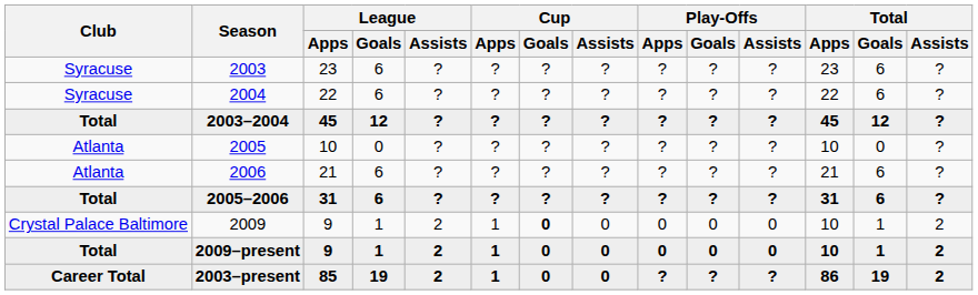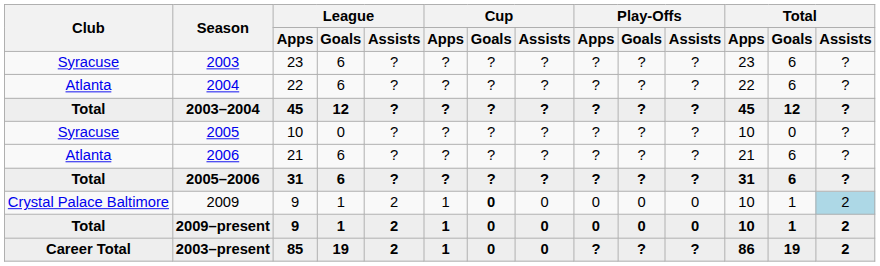 <table class="wikitable" style="text-align: center;">
 <tr>
 <th rowspan="2">Club</th>
 <th rowspan="2">Season</th>
 <th colspan="3">League</th>
 <th colspan="3">Cup</th>
 <th colspan="3">Play-Offs</th>
 <th colspan="3">Total</th>
 </tr>
 <tr>
 <th>Apps</th>
 <th>Goals</th>
 <th>Assists</th>
 <th>Apps</th>
 <th>Goals</th>
 <th>Assists</th>
 <th>Apps</th>
 <th>Goals</th>
 <th>Assists</th>
 <th>Apps</th>
 <th>Goals</th>
 <th>Assists</th>
 </tr>
 <tr>
 <td rowspan="1" valign="top"><a href='#'>Syracuse</a></td>
 <td><a href='#'>2003</a></td>
 <td>23</td>
 <td>6</td>
 <td>?</td>
 <td>?</td>
 <td>?</td>
 <td>?</td>
 <td>?</td>
 <td>?</td>
 <td>?</td>
 <td>23</td>
 <td>6</td>
 <td>?</td>
 </tr>
 <tr>
-<td><a href='#'>Syracuse</a></td>
+<td><a href='#'>Atlanta</a></td>
 <td><a href='#'>2004</a></td>
 <td>22</td>
 <td>6</td>
 <td>?</td>
 <td>?</td>
 <td>?</td>
 <td>?</td>
 <td>?</td>
 <td>?</td>
 <td>?</td>
 <td>22</td>
 <td>6</td>
 <td>?</td>
 </tr>
 <tr style="font-weight:bold; background-color:#eeeeee;">
 <td><strong>Total</strong></td>
 <td>2003–2004</td>
 <td>45</td>
 <td>12</td>
 <td>?</td>
 <td>?</td>
 <td>?</td>
 <td>?</td>
 <td>?</td>
 <td>?</td>
 <td>?</td>
 <td>45</td>
 <td>12</td>
 <td>?</td>
 </tr>
 <tr>
-<td><a href='#'>Atlanta</a></td>
+<td><a href='#'>Syracuse</a></td>
 <td><a href='#'>2005</a></td>
 <td>10</td>
 <td>0</td>
 <td>?</td>
 <td>?</td>
 <td>?</td>
 <td>?</td>
 <td>?</td>
 <td>?</td>
 <td>?</td>
 <td>10</td>
 <td>0</td>
 <td>?</td>
 </tr>
 <tr>
 <td><a href='#'>Atlanta</a></td>
 <td><a href='#'>2006</a></td>
 <td>21</td>
 <td>6</td>
 <td>?</td>
 <td>?</td>
 <td>?</td>
 <td>?</td>
 <td>?</td>
 <td>?</td>
 <td>?</td>
 <td>21</td>
 <td>6</td>
 <td>?</td>
 </tr>
 <tr style="font-weight:bold; background-color:#eeeeee;">
 <td><strong>Total</strong></td>
 <td>2005–2006</td>
 <td>31</td>
 <td>6</td>
 <td>?</td>
 <td>?</td>
 <td>?</td>
 <td>?</td>
 <td>?</td>
 <td>?</td>
 <td>?</td>
 <td>31</td>
 <td>6</td>
 <td>?</td>
 </tr>
 <tr>
 <td><a href='#'>Crystal Palace Baltimore</a></td>
 <td>2009</td>
 <td>9</td>
 <td>1</td>
 <td>2</td>
 <td>1</td>
 <td><strong>0</strong></td>
 <td>0</td>
 <td>0</td>
 <td>0</td>
 <td>0</td>
 <td>10</td>
 <td>1</td>
-<td>2</td>
+<td style="background: lightblue;">2</td>
 </tr>
 <tr style="font-weight:bold; background-color:#eeeeee;">
 <td><strong>Total</strong></td>
 <td>2009–present</td>
 <td>9</td>
 <td>1</td>
 <td>2</td>
 <td>1</td>
 <td>0</td>
 <td>0</td>
 <td>0</td>
 <td>0</td>
 <td>0</td>
 <td>10</td>
 <td>1</td>
 <td>2</td>
 </tr>
 <tr style="font-weight:bold; background-color:#eeeeee;">
 <td><strong>Career Total</strong></td>
 <td>2003–present</td>
 <td>85</td>
 <td>19</td>
 <td>2</td>
 <td>1</td>
 <td>0</td>
 <td>0</td>
 <td>?</td>
 <td>?</td>
 <td>?</td>
 <td>86</td>
 <td>19</td>
 <td>2</td>
 </tr>
 </table>
